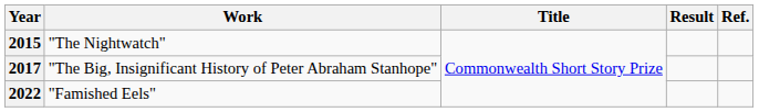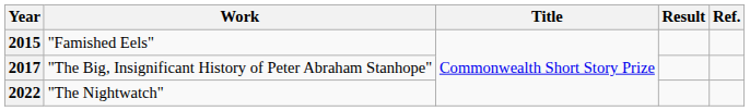 <table class="wikitable">
 <tr>
 <th>Year</th>
 <th>Work</th>
 <th>Title</th>
 <th>Result</th>
 <th><abbr>Ref.</abbr></th>
 </tr>
 <tr>
 <th>2015</th>
-<td>"The Nightwatch"</td>
+<td>"Famished Eels"</td>
 <td rowspan="3"><a href='#'>Commonwealth Short Story Prize</a></td>
 <td></td>
 <td></td>
 </tr>
 <tr>
 <th>2017</th>
 <td>"The Big, Insignificant History of Peter Abraham Stanhope"</td>
 <td></td>
 <td></td>
 </tr>
 <tr>
 <th>2022</th>
-<td>"Famished Eels"</td>
+<td>"The Nightwatch"</td>
 <td></td>
 <td></td>
 </tr>
 </table>
